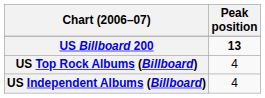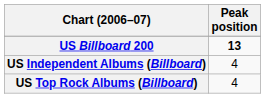 <table class="wikitable sortable plainrowheaders">
 <tr>
 <th>Chart (2006–07)</th>
 <th>Peak<br>position</th>
 </tr>
 <tr>
 </tr>
 <tr>
 <th scope="row"><a href='#'>US <em>Billboard</em> 200</a></th>
 <td style="text-align:center;"><strong>13</strong></td>
 </tr>
 <tr>
+<th scope="row">US <a href='#'>Independent Albums</a> (<em><a href='#'>Billboard</a></em>)</th>
+<td style="text-align:center;">4</td>
+</tr>
+<tr>
 <th scope="row">US <a href='#'>Top Rock Albums</a> (<em><a href='#'>Billboard</a></em>)</th>
 <td style="text-align:center;">4</td>
 </tr>
-<tr>
-<th scope="row">US <a href='#'>Independent Albums</a> (<em><a href='#'>Billboard</a></em>)</th>
-<td style="text-align:center;">4</td>
-</tr>
 </table>
